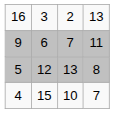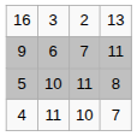 <table class="wikitable" style="margin-left:auto;margin-right:auto;text-align:center;width:8em;height:8em;table-layout:fixed;">
 <tr>
 <td>16</td>
 <td>3</td>
 <td>2</td>
 <td>13</td>
 </tr>
 <tr>
 <td style="background-color: silver;">9</td>
 <td style="background-color: silver;">6</td>
 <td style="background-color: silver;">7</td>
 <td style="background-color: silver;">11</td>
 </tr>
 <tr>
 <td style="background-color: silver;">5</td>
-<td style="background-color: silver;">12</td>
-<td style="background-color: silver;">13</td>
+<td style="background-color: silver;">10</td>
+<td style="background-color: silver;">11</td>
 <td style="background-color: silver;">8</td>
 </tr>
 <tr>
 <td>4</td>
-<td>15</td>
+<td>11</td>
 <td>10</td>
 <td>7</td>
 </tr>
 </table>
